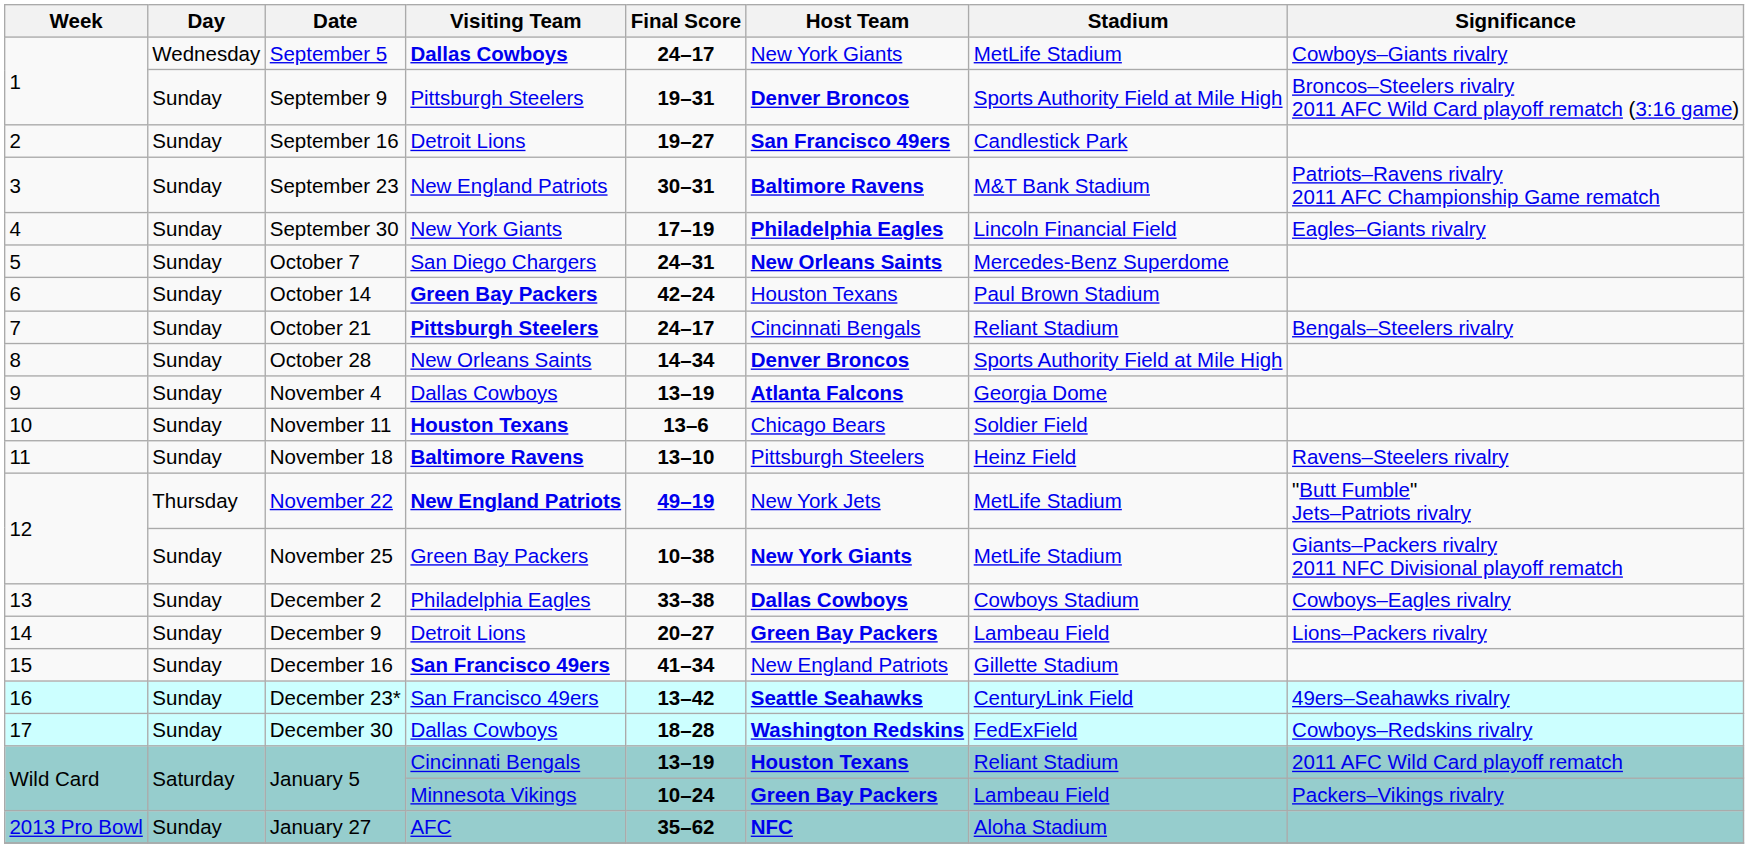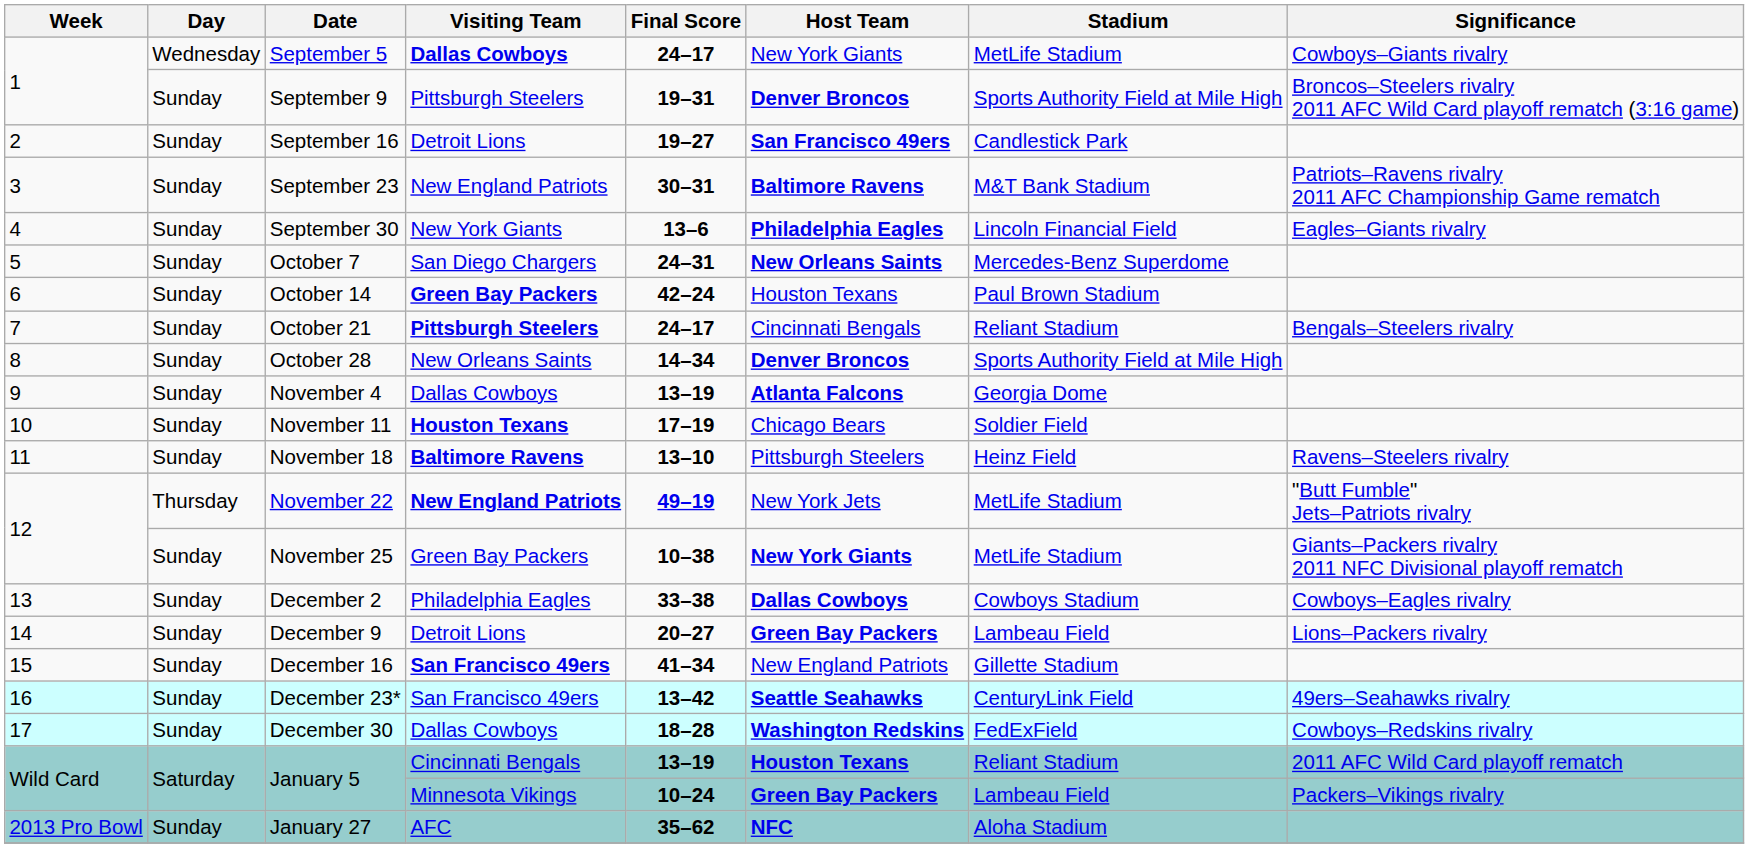 <table class="wikitable" style="font-size: 95%;">
 <tr>
 <th>Week</th>
 <th>Day</th>
 <th>Date</th>
 <th>Visiting Team</th>
 <th>Final Score</th>
 <th>Host Team</th>
 <th>Stadium</th>
 <th>Significance</th>
 </tr>
 <tr>
 <td rowspan="2">1</td>
 <td>Wednesday</td>
 <td><a href='#'>September 5</a></td>
 <td><strong><a href='#'>Dallas Cowboys</a></strong></td>
 <td align="center"><strong>24–17</strong></td>
 <td><a href='#'>New York Giants</a></td>
 <td><a href='#'>MetLife Stadium</a></td>
 <td><a href='#'>Cowboys–Giants rivalry</a></td>
 </tr>
 <tr>
 <td>Sunday</td>
 <td>September 9</td>
 <td><a href='#'>Pittsburgh Steelers</a></td>
 <td align="center"><strong>19–31</strong></td>
 <td><strong><a href='#'>Denver Broncos</a></strong></td>
 <td><a href='#'>Sports Authority Field at Mile High</a></td>
 <td><a href='#'>Broncos–Steelers rivalry</a><br><a href='#'>2011 AFC Wild Card playoff rematch</a> (<a href='#'>3:16 game</a>)</td>
 </tr>
 <tr>
 <td>2</td>
 <td>Sunday</td>
 <td>September 16</td>
 <td><a href='#'>Detroit Lions</a></td>
 <td align="center"><strong>19–27</strong></td>
 <td><strong><a href='#'>San Francisco 49ers</a></strong></td>
 <td><a href='#'>Candlestick Park</a></td>
 <td></td>
 </tr>
 <tr>
 <td>3</td>
 <td>Sunday</td>
 <td>September 23</td>
 <td><a href='#'>New England Patriots</a></td>
 <td align="center"><strong>30–31</strong></td>
 <td><strong><a href='#'>Baltimore Ravens</a></strong></td>
 <td><a href='#'>M&T Bank Stadium</a></td>
 <td><a href='#'>Patriots–Ravens rivalry</a><br><a href='#'>2011 AFC Championship Game rematch</a></td>
 </tr>
 <tr>
 <td>4</td>
 <td>Sunday</td>
 <td>September 30</td>
 <td><a href='#'>New York Giants</a></td>
-<td align="center"><strong>17–19</strong></td>
+<td align="center"><strong>13–6</strong></td>
 <td><strong><a href='#'>Philadelphia Eagles</a></strong></td>
 <td><a href='#'>Lincoln Financial Field</a></td>
 <td><a href='#'>Eagles–Giants rivalry</a></td>
 </tr>
 <tr>
 <td>5</td>
 <td>Sunday</td>
 <td>October 7</td>
 <td><a href='#'>San Diego Chargers</a></td>
 <td align="center"><strong>24–31</strong></td>
 <td><strong><a href='#'>New Orleans Saints</a></strong></td>
 <td><a href='#'>Mercedes-Benz Superdome</a></td>
 <td></td>
 </tr>
 <tr>
 <td>6</td>
 <td>Sunday</td>
 <td>October 14</td>
 <td><strong><a href='#'>Green Bay Packers</a></strong></td>
 <td align="center"><strong>42–24</strong></td>
 <td><a href='#'>Houston Texans</a></td>
 <td><a href='#'>Paul Brown Stadium</a></td>
 <td></td>
 </tr>
 <tr>
 <td>7</td>
 <td>Sunday</td>
 <td>October 21</td>
 <td><strong><a href='#'>Pittsburgh Steelers</a></strong></td>
 <td align="center"><strong>24–17</strong></td>
 <td><a href='#'>Cincinnati Bengals</a></td>
 <td><a href='#'>Reliant Stadium</a></td>
 <td><a href='#'>Bengals–Steelers rivalry</a></td>
 </tr>
 <tr>
 <td>8</td>
 <td>Sunday</td>
 <td>October 28</td>
 <td><a href='#'>New Orleans Saints</a></td>
 <td align="center"><strong>14–34</strong></td>
 <td><strong><a href='#'>Denver Broncos</a></strong></td>
 <td><a href='#'>Sports Authority Field at Mile High</a></td>
 <td></td>
 </tr>
 <tr>
 <td>9</td>
 <td>Sunday</td>
 <td>November 4</td>
 <td><a href='#'>Dallas Cowboys</a></td>
 <td align="center"><strong>13–19</strong></td>
 <td><strong><a href='#'>Atlanta Falcons</a></strong></td>
 <td><a href='#'>Georgia Dome</a></td>
 <td></td>
 </tr>
 <tr>
 <td>10</td>
 <td>Sunday</td>
 <td>November 11</td>
 <td><strong><a href='#'>Houston Texans</a></strong></td>
-<td align="center"><strong>13–6</strong></td>
+<td align="center"><strong>17–19</strong></td>
 <td><a href='#'>Chicago Bears</a></td>
 <td><a href='#'>Soldier Field</a></td>
 <td></td>
 </tr>
 <tr>
 <td>11</td>
 <td>Sunday</td>
 <td>November 18</td>
 <td><strong><a href='#'>Baltimore Ravens</a></strong></td>
 <td align="center"><strong>13–10</strong></td>
 <td><a href='#'>Pittsburgh Steelers</a></td>
 <td><a href='#'>Heinz Field</a></td>
 <td><a href='#'>Ravens–Steelers rivalry</a></td>
 </tr>
 <tr>
 <td rowspan="2">12</td>
 <td>Thursday</td>
 <td><a href='#'>November 22</a></td>
 <td><strong><a href='#'>New England Patriots</a></strong></td>
 <td align="center"><strong><a href='#'>49–19</a></strong></td>
 <td><a href='#'>New York Jets</a></td>
 <td><a href='#'>MetLife Stadium</a></td>
 <td>"<a href='#'>Butt Fumble</a>"<br><a href='#'>Jets–Patriots rivalry</a></td>
 </tr>
 <tr>
 <td>Sunday</td>
 <td>November 25</td>
 <td><a href='#'>Green Bay Packers</a></td>
 <td align="center"><strong>10–38</strong></td>
 <td><strong><a href='#'>New York Giants</a></strong></td>
 <td><a href='#'>MetLife Stadium</a></td>
 <td><a href='#'>Giants–Packers rivalry</a><br><a href='#'>2011 NFC Divisional playoff rematch</a></td>
 </tr>
 <tr>
 <td>13</td>
 <td>Sunday</td>
 <td>December 2</td>
 <td><a href='#'>Philadelphia Eagles</a></td>
 <td align="center"><strong>33–38</strong></td>
 <td><strong><a href='#'>Dallas Cowboys</a></strong></td>
 <td><a href='#'>Cowboys Stadium</a></td>
 <td><a href='#'>Cowboys–Eagles rivalry</a></td>
 </tr>
 <tr>
 <td>14</td>
 <td>Sunday</td>
 <td>December 9</td>
 <td><a href='#'>Detroit Lions</a></td>
 <td align="center"><strong>20–27</strong></td>
 <td><strong><a href='#'>Green Bay Packers</a></strong></td>
 <td><a href='#'>Lambeau Field</a></td>
 <td><a href='#'>Lions–Packers rivalry</a></td>
 </tr>
 <tr>
 <td>15</td>
 <td>Sunday</td>
 <td>December 16</td>
 <td><strong><a href='#'>San Francisco 49ers</a></strong></td>
 <td align="center"><strong>41–34</strong></td>
 <td><a href='#'>New England Patriots</a></td>
 <td><a href='#'>Gillette Stadium</a></td>
 <td></td>
 </tr>
 <tr bgcolor="#ccffff">
 <td>16</td>
 <td>Sunday</td>
 <td>December 23*</td>
 <td><a href='#'>San Francisco 49ers</a></td>
 <td align="center"><strong>13–42</strong></td>
 <td><strong><a href='#'>Seattle Seahawks</a></strong></td>
 <td><a href='#'>CenturyLink Field</a></td>
 <td><a href='#'>49ers–Seahawks rivalry</a></td>
 </tr>
 <tr bgcolor="#ccffff">
 <td>17</td>
 <td>Sunday</td>
 <td>December 30</td>
 <td><a href='#'>Dallas Cowboys</a></td>
 <td align="center"><strong>18–28</strong></td>
 <td><strong><a href='#'>Washington Redskins</a></strong></td>
 <td><a href='#'>FedExField</a></td>
 <td><a href='#'>Cowboys–Redskins rivalry</a></td>
 </tr>
 <tr bgcolor="#96cdcd">
 <td rowspan="2">Wild Card</td>
 <td rowspan="2">Saturday</td>
 <td rowspan="2">January 5</td>
 <td><a href='#'>Cincinnati Bengals</a></td>
 <td align="center"><strong>13–19</strong></td>
 <td><strong><a href='#'>Houston Texans</a></strong></td>
 <td><a href='#'>Reliant Stadium</a></td>
 <td><a href='#'>2011 AFC Wild Card playoff rematch</a></td>
 </tr>
 <tr bgcolor="#96cdcd">
 <td><a href='#'>Minnesota Vikings</a></td>
 <td align="center"><strong>10–24</strong></td>
 <td><strong><a href='#'>Green Bay Packers</a></strong></td>
 <td><a href='#'>Lambeau Field</a></td>
 <td><a href='#'>Packers–Vikings rivalry</a></td>
 </tr>
 <tr bgcolor="#96cdcd">
 <td><a href='#'>2013 Pro Bowl</a></td>
 <td>Sunday</td>
 <td>January 27</td>
 <td><a href='#'>AFC</a></td>
 <td align="center"><strong>35–62</strong></td>
 <td><strong><a href='#'>NFC</a></strong></td>
 <td><a href='#'>Aloha Stadium</a></td>
 <td></td>
 </tr>
 <tr>
 </tr>
 </table>
